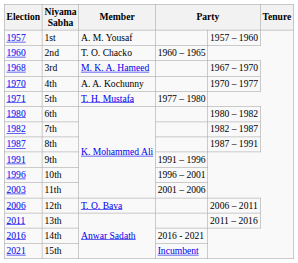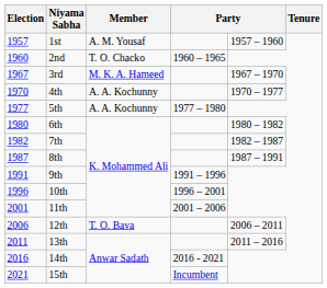 <table class="wikitable sortable">
 <tr>
 <th>Election</th>
 <th>Niyama<br>Sabha</th>
 <th>Member</th>
 <th colspan="2">Party</th>
 <th>Tenure</th>
 </tr>
 <tr>
 <td><a href='#'>1957</a></td>
 <td>1st</td>
 <td>A. M. Yousaf</td>
 <td></td>
 <td>1957 – 1960</td>
 </tr>
 <tr>
 <td><a href='#'>1960</a></td>
 <td>2nd</td>
 <td>T. O. Chacko</td>
 <td>1960 – 1965</td>
 </tr>
 <tr>
-<td><a href='#'>1968</a></td>
+<td><a href='#'>1967</a></td>
 <td>3rd</td>
 <td><a href='#'>M. K. A. Hameed</a></td>
 <td></td>
 <td>1967 – 1970</td>
 </tr>
 <tr>
 <td><a href='#'>1970</a></td>
 <td>4th</td>
 <td>A. A. Kochunny</td>
 <td></td>
 <td>1970 – 1977</td>
 </tr>
 <tr>
-<td><a href='#'>1971</a></td>
+<td><a href='#'>1977</a></td>
 <td>5th</td>
-<td><a href='#'>T. H. Mustafa</a></td>
+<td>A. A. Kochunny</td>
 <td>1977 – 1980</td>
 </tr>
 <tr>
 <td><a href='#'>1980</a></td>
 <td>6th</td>
 <td rowspan="6"><a href='#'>K. Mohammed Ali</a></td>
 <td></td>
 <td>1980 – 1982</td>
 </tr>
 <tr>
 <td><a href='#'>1982</a></td>
 <td>7th</td>
 <td></td>
 <td>1982 – 1987</td>
 </tr>
 <tr>
 <td><a href='#'>1987</a></td>
 <td>8th</td>
 <td></td>
 <td>1987 – 1991</td>
 </tr>
 <tr>
 <td><a href='#'>1991</a></td>
 <td>9th</td>
 <td>1991 – 1996</td>
 </tr>
 <tr>
 <td><a href='#'>1996</a></td>
 <td>10th</td>
 <td>1996 – 2001</td>
 </tr>
 <tr>
-<td><a href='#'>2003</a></td>
+<td><a href='#'>2001</a></td>
 <td>11th</td>
 <td>2001 – 2006</td>
 </tr>
 <tr>
 <td><a href='#'>2006</a></td>
 <td>12th</td>
 <td><a href='#'>T. O. Bava</a></td>
 <td></td>
 <td>2006 – 2011</td>
 </tr>
 <tr>
 <td><a href='#'>2011</a></td>
 <td>13th</td>
 <td rowspan="3"><a href='#'>Anwar Sadath</a></td>
 <td></td>
 <td>2011 – 2016</td>
 </tr>
 <tr>
 <td><a href='#'>2016</a></td>
 <td>14th</td>
 <td>2016 - 2021</td>
 </tr>
 <tr>
 <td><a href='#'>2021</a></td>
 <td>15th</td>
 <td><a href='#'>Incumbent</a></td>
 </tr>
 </table>
